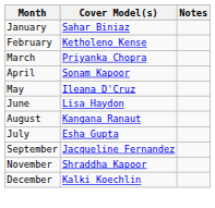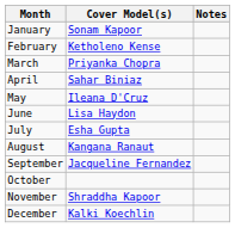 <table class="wikitable">
 <tr style="background:#ccc; text-align:center;">
 <th>Month</th>
 <th>Cover Model(s)</th>
 <th>Notes</th>
 </tr>
 <tr>
 <td>January</td>
-<td><a href='#'>Sahar Biniaz</a></td>
+<td><a href='#'>Sonam Kapoor</a></td>
 <td></td>
 </tr>
 <tr>
 <td>February</td>
 <td><a href='#'>Ketholeno Kense</a></td>
 <td></td>
 </tr>
 <tr>
 <td>March</td>
 <td><a href='#'>Priyanka Chopra</a></td>
 <td></td>
 </tr>
 <tr>
 <td>April</td>
-<td><a href='#'>Sonam Kapoor</a></td>
+<td><a href='#'>Sahar Biniaz</a></td>
 <td></td>
 </tr>
 <tr>
 <td>May</td>
 <td><a href='#'>Ileana D'Cruz</a></td>
 <td></td>
 </tr>
 <tr>
 <td>June</td>
 <td><a href='#'>Lisa Haydon</a></td>
 <td></td>
 </tr>
 <tr>
+<td>July</td>
+<td><a href='#'>Esha Gupta</a></td>
+<td></td>
+</tr>
+<tr>
 <td>August</td>
 <td><a href='#'>Kangana Ranaut</a></td>
 <td></td>
 </tr>
 <tr>
-<td>July</td>
-<td><a href='#'>Esha Gupta</a></td>
+<td>September</td>
+<td><a href='#'>Jacqueline Fernandez</a></td>
 <td></td>
 </tr>
 <tr>
-<td>September</td>
-<td><a href='#'>Jacqueline Fernandez</a></td>
+<td>October</td>
+<td></td>
 <td></td>
 </tr>
 <tr>
 <td>November</td>
 <td><a href='#'>Shraddha Kapoor</a></td>
 <td></td>
 </tr>
 <tr>
 <td>December</td>
 <td><a href='#'>Kalki Koechlin</a></td>
 <td></td>
 </tr>
 </table>
